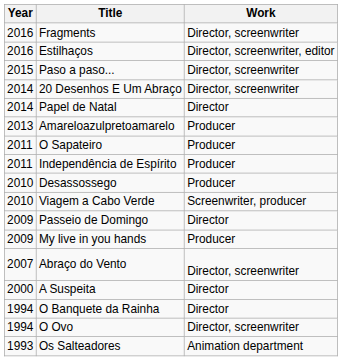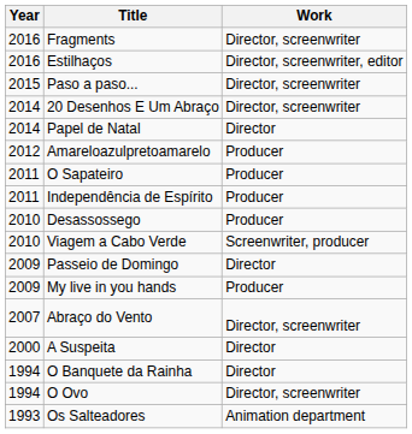 <table class="wikitable">
 <tr>
 <th>Year</th>
 <th>Title</th>
 <th>Work</th>
 </tr>
 <tr>
 <td>2016</td>
 <td>Fragments</td>
 <td>Director, screenwriter</td>
 </tr>
 <tr>
 <td>2016</td>
 <td>Estilhaços</td>
 <td>Director, screenwriter, editor</td>
 </tr>
 <tr>
 <td>2015</td>
 <td>Paso a paso...</td>
 <td>Director, screenwriter</td>
 </tr>
 <tr>
 <td>2014</td>
 <td>20 Desenhos E Um Abraço</td>
 <td>Director, screenwriter</td>
 </tr>
 <tr>
 <td>2014</td>
 <td>Papel de Natal</td>
 <td>Director</td>
 </tr>
 <tr>
-<td>2013</td>
+<td>2012</td>
 <td>Amareloazulpretoamarelo</td>
 <td>Producer</td>
 </tr>
 <tr>
 <td>2011</td>
 <td>O Sapateiro</td>
 <td>Producer</td>
 </tr>
 <tr>
 <td>2011</td>
 <td>Independência de Espírito</td>
 <td>Producer</td>
 </tr>
 <tr>
 <td>2010</td>
 <td>Desassossego</td>
 <td>Producer</td>
 </tr>
 <tr>
 <td>2010</td>
 <td>Viagem a Cabo Verde</td>
 <td>Screenwriter, producer</td>
 </tr>
 <tr>
 <td>2009</td>
 <td>Passeio de Domingo</td>
 <td>Director</td>
 </tr>
 <tr>
 <td>2009</td>
 <td>My live in you hands</td>
 <td>Producer</td>
 </tr>
 <tr>
 <td>2007</td>
 <td>Abraço do Vento</td>
 <td><br>Director, screenwriter</td>
 </tr>
 <tr>
 <td>2000</td>
 <td>A Suspeita</td>
 <td>Director</td>
 </tr>
 <tr>
 <td>1994</td>
 <td>O Banquete da Rainha</td>
 <td>Director</td>
 </tr>
 <tr>
 <td>1994</td>
 <td>O Ovo</td>
 <td>Director, screenwriter</td>
 </tr>
 <tr>
 <td>1993</td>
 <td>Os Salteadores</td>
 <td>Animation department</td>
 </tr>
 </table>
